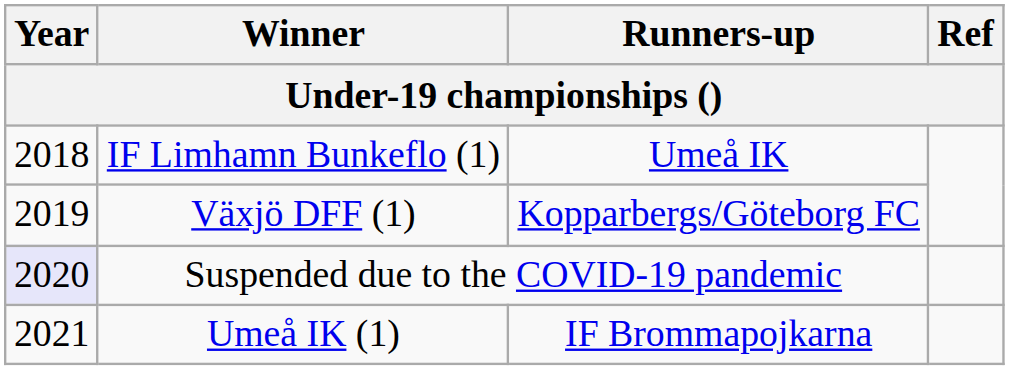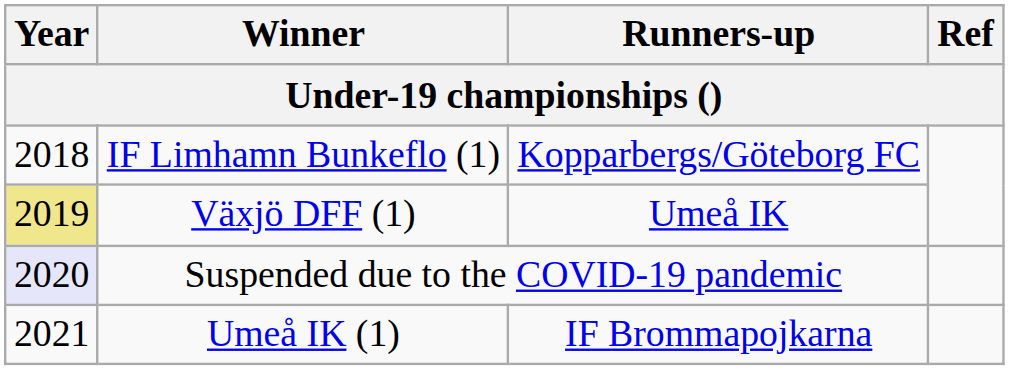 <table class="wikitable sortable plainrowheaders" style="text-align: center;">
 <tr>
 <th>Year</th>
 <th>Winner</th>
 <th>Runners-up</th>
 <th>Ref</th>
 </tr>
 <tr>
 <th colspan=4>Under-19 championships ()</th>
 </tr>
 <tr>
 <td>2018</td>
 <td><a href='#'>IF Limhamn Bunkeflo</a> (1)</td>
-<td><a href='#'>Umeå IK</a></td>
+<td><a href='#'>Kopparbergs/Göteborg FC</a></td>
 <td rowspan=2></td>
 </tr>
 <tr>
-<td>2019</td>
+<td style="background: khaki;">2019</td>
 <td><a href='#'>Växjö DFF</a> (1)</td>
-<td><a href='#'>Kopparbergs/Göteborg FC</a></td>
+<td><a href='#'>Umeå IK</a></td>
 </tr>
 <tr>
 <td style="background: lavender;">2020</td>
 <td colspan=2>Suspended due to the <a href='#'>COVID-19 pandemic</a></td>
 <td></td>
 </tr>
 <tr>
 <td>2021</td>
 <td><a href='#'>Umeå IK</a> (1)</td>
 <td><a href='#'>IF Brommapojkarna</a></td>
 <td></td>
 </tr>
 </table>
